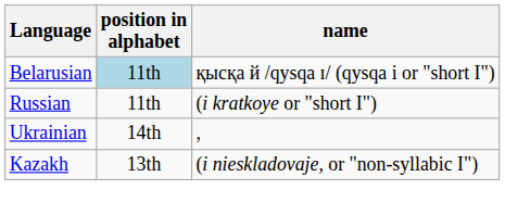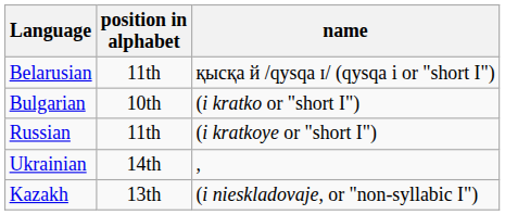 <table class="wikitable">
 <tr>
 <th>Language</th>
 <th>position in <br> alphabet</th>
 <th>name</th>
 </tr>
 <tr>
 <td><a href='#'>Belarusian</a></td>
-<td align=center style="background: lightblue;">11th</td>
+<td align=center>11th</td>
 <td>қысқа й /qysqa ɪ/ (qysqa i or "short I")</td>
+</tr>
+<tr>
+<td><a href='#'>Bulgarian</a></td>
+<td align=center>10th</td>
+<td> (<em>i kratko</em> or "short I")</td>
 </tr>
 <tr>
 <td><a href='#'>Russian</a></td>
 <td align=center>11th</td>
 <td> (<em>i kratkoye</em> or "short I")</td>
 </tr>
 <tr>
 <td><a href='#'>Ukrainian</a></td>
 <td align=center>14th</td>
 <td> ,  </td>
 </tr>
 <tr>
 <td><a href='#'>Kazakh</a></td>
 <td align=center>13th</td>
 <td> (<em>i nieskladovaje</em>, or "non-syllabic I")</td>
 </tr>
 </table>
